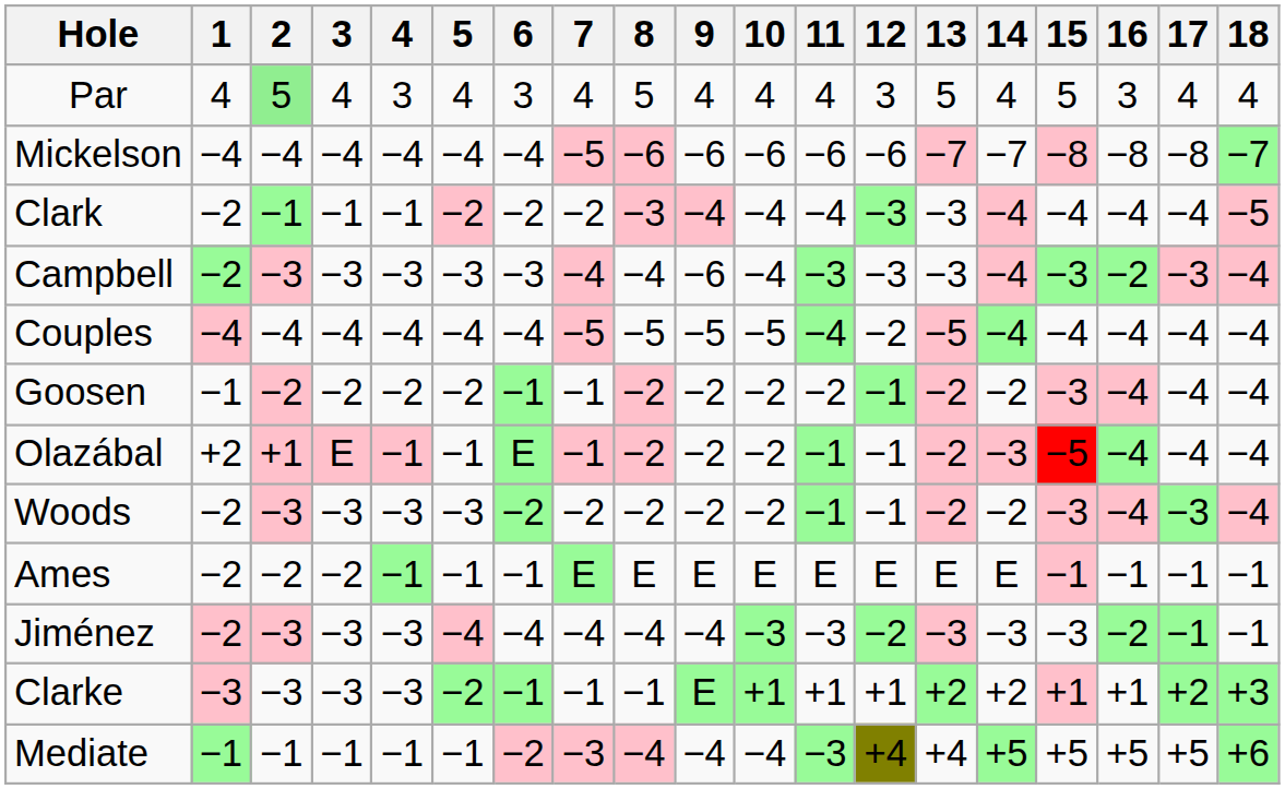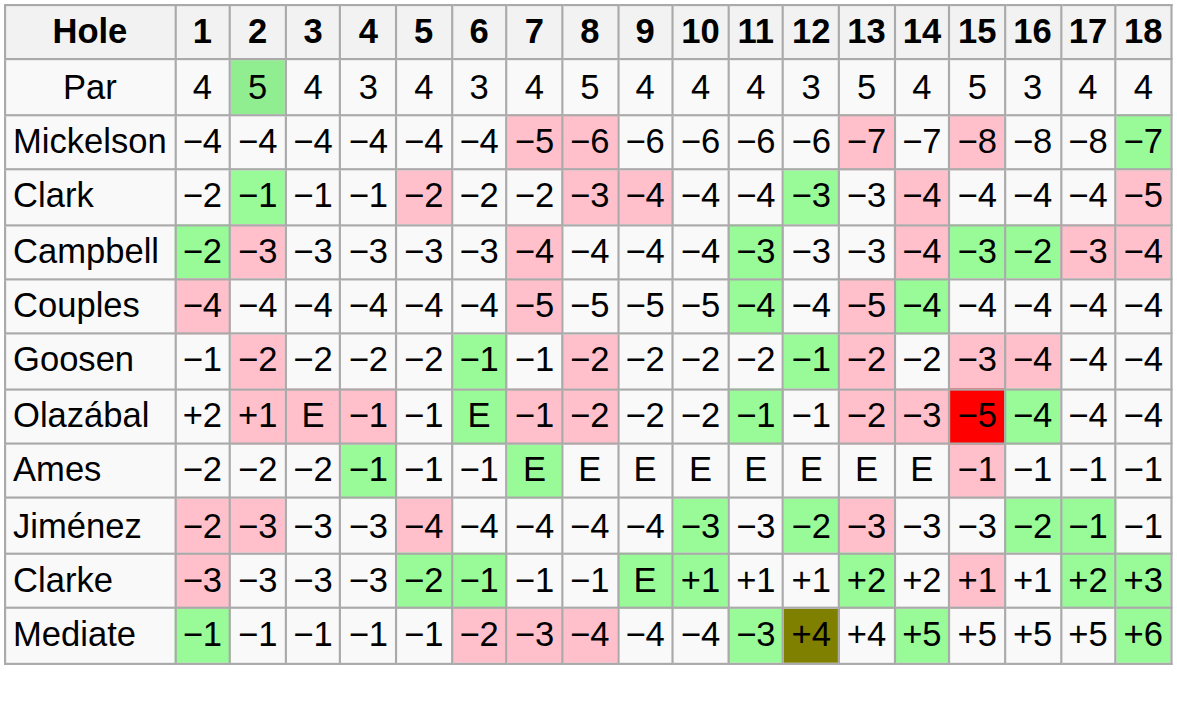 <table class="wikitable" style="text-align:center">
 <tr>
 <th>Hole</th>
 <th> 1 </th>
 <th> 2 </th>
 <th> 3 </th>
 <th> 4 </th>
 <th> 5 </th>
 <th> 6 </th>
 <th> 7 </th>
 <th> 8 </th>
 <th> 9 </th>
 <th>10</th>
 <th>11</th>
 <th>12</th>
 <th>13</th>
 <th>14</th>
 <th>15</th>
 <th>16</th>
 <th>17</th>
 <th>18</th>
 </tr>
 <tr>
 <td>Par</td>
 <td>4</td>
 <td style="background: lightgreen;">5</td>
 <td>4</td>
 <td>3</td>
 <td>4</td>
 <td>3</td>
 <td>4</td>
 <td>5</td>
 <td>4</td>
 <td>4</td>
 <td>4</td>
 <td>3</td>
 <td>5</td>
 <td>4</td>
 <td>5</td>
 <td>3</td>
 <td>4</td>
 <td>4</td>
 </tr>
 <tr>
 <td align=left> Mickelson</td>
 <td>−4</td>
 <td>−4</td>
 <td>−4</td>
 <td>−4</td>
 <td>−4</td>
 <td>−4</td>
 <td style="background: Pink;">−5</td>
 <td style="background: Pink;">−6</td>
 <td>−6</td>
 <td>−6</td>
 <td>−6</td>
 <td>−6</td>
 <td style="background: Pink;">−7</td>
 <td>−7</td>
 <td style="background: Pink;">−8</td>
 <td>−8</td>
 <td>−8</td>
 <td style="background: PaleGreen;">−7</td>
 </tr>
 <tr>
 <td align=left> Clark</td>
 <td>−2</td>
 <td style="background: PaleGreen;">−1</td>
 <td>−1</td>
 <td>−1</td>
 <td style="background: Pink;">−2</td>
 <td>−2</td>
 <td>−2</td>
 <td style="background: Pink;">−3</td>
 <td style="background: Pink;">−4</td>
 <td>−4</td>
 <td>−4</td>
 <td style="background: PaleGreen;">−3</td>
 <td>−3</td>
 <td style="background: Pink;">−4</td>
 <td>−4</td>
 <td>−4</td>
 <td>−4</td>
 <td style="background: Pink;">−5</td>
 </tr>
 <tr>
 <td align=left> Campbell</td>
 <td style="background: PaleGreen;">−2</td>
 <td style="background: Pink;">−3</td>
 <td>−3</td>
 <td>−3</td>
 <td>−3</td>
 <td>−3</td>
 <td style="background: Pink;">−4</td>
 <td>−4</td>
-<td>−6</td>
+<td>−4</td>
 <td>−4</td>
 <td style="background: PaleGreen;">−3</td>
 <td>−3</td>
 <td>−3</td>
 <td style="background: Pink;">−4</td>
 <td style="background: PaleGreen;">−3</td>
 <td style="background: PaleGreen;">−2</td>
 <td style="background: Pink;">−3</td>
 <td style="background: Pink;">−4</td>
 </tr>
 <tr>
 <td align=left> Couples</td>
 <td style="background: Pink;">−4</td>
 <td>−4</td>
 <td>−4</td>
 <td>−4</td>
 <td>−4</td>
 <td>−4</td>
 <td style="background: Pink;">−5</td>
 <td>−5</td>
 <td>−5</td>
 <td>−5</td>
 <td style="background: PaleGreen;">−4</td>
-<td>−2</td>
+<td>−4</td>
 <td style="background: Pink;">−5</td>
 <td style="background: PaleGreen;">−4</td>
 <td>−4</td>
 <td>−4</td>
 <td>−4</td>
 <td>−4</td>
 </tr>
 <tr>
 <td align=left> Goosen</td>
 <td>−1</td>
 <td style="background: Pink;">−2</td>
 <td>−2</td>
 <td>−2</td>
 <td>−2</td>
 <td style="background: PaleGreen;">−1</td>
 <td>−1</td>
 <td style="background: Pink;">−2</td>
 <td>−2</td>
 <td>−2</td>
 <td>−2</td>
 <td style="background: PaleGreen;">−1</td>
 <td style="background: Pink;">−2</td>
 <td>−2</td>
 <td style="background: Pink;">−3</td>
 <td style="background: Pink;">−4</td>
 <td>−4</td>
 <td>−4</td>
 </tr>
 <tr>
 <td align=left> Olazábal</td>
 <td>+2</td>
 <td style="background: Pink;">+1</td>
 <td style="background: Pink;">E</td>
 <td style="background: Pink;">−1</td>
 <td>−1</td>
 <td style="background: PaleGreen;">E</td>
 <td style="background: Pink;">−1</td>
 <td style="background: Pink;">−2</td>
 <td>−2</td>
 <td>−2</td>
 <td style="background: PaleGreen;">−1</td>
 <td>−1</td>
 <td style="background: Pink;">−2</td>
 <td style="background: Pink;">−3</td>
 <td style="background: Red;">−5</td>
 <td style="background: PaleGreen;">−4</td>
 <td>−4</td>
 <td>−4</td>
-</tr>
-<tr>
-<td align=left> Woods</td>
-<td>−2</td>
-<td style="background: Pink;">−3</td>
-<td>−3</td>
-<td>−3</td>
-<td>−3</td>
-<td style="background: PaleGreen;">−2</td>
-<td>−2</td>
-<td>−2</td>
-<td>−2</td>
-<td>−2</td>
-<td style="background: PaleGreen;">−1</td>
-<td>−1</td>
-<td style="background: Pink;">−2</td>
-<td>−2</td>
-<td style="background: Pink;">−3</td>
-<td style="background: Pink;">−4</td>
-<td style="background: PaleGreen;">−3</td>
-<td style="background: Pink;">−4</td>
 </tr>
 <tr>
 <td align=left> Ames</td>
 <td>−2</td>
 <td>−2</td>
 <td>−2</td>
 <td style="background: PaleGreen;">−1</td>
 <td>−1</td>
 <td>−1</td>
 <td style="background: PaleGreen;">E</td>
 <td>E</td>
 <td>E</td>
 <td>E</td>
 <td>E</td>
 <td>E</td>
 <td>E</td>
 <td>E</td>
 <td style="background: Pink;">−1</td>
 <td>−1</td>
 <td>−1</td>
 <td>−1</td>
 </tr>
 <tr>
 <td align=left> Jiménez</td>
 <td style="background: Pink;">−2</td>
 <td style="background: Pink;">−3</td>
 <td>−3</td>
 <td>−3</td>
 <td style="background: Pink;">−4</td>
 <td>−4</td>
 <td>−4</td>
 <td>−4</td>
 <td>−4</td>
 <td style="background: PaleGreen;">−3</td>
 <td>−3</td>
 <td style="background: PaleGreen;">−2</td>
 <td style="background: Pink;">−3</td>
 <td>−3</td>
 <td>−3</td>
 <td style="background: PaleGreen;">−2</td>
 <td style="background: PaleGreen;">−1</td>
 <td>−1</td>
 </tr>
 <tr>
 <td align=left> Clarke</td>
 <td style="background: Pink;">−3</td>
 <td>−3</td>
 <td>−3</td>
 <td>−3</td>
 <td style="background: PaleGreen;">−2</td>
 <td style="background: PaleGreen;">−1</td>
 <td>−1</td>
 <td>−1</td>
 <td style="background: PaleGreen;">E</td>
 <td style="background: PaleGreen;">+1</td>
 <td>+1</td>
 <td>+1</td>
 <td style="background: PaleGreen;">+2</td>
 <td>+2</td>
 <td style="background: Pink;">+1</td>
 <td>+1</td>
 <td style="background: PaleGreen;">+2</td>
 <td style="background: PaleGreen;">+3</td>
 </tr>
 <tr>
 <td align=left> Mediate</td>
 <td style="background: PaleGreen;">−1</td>
 <td>−1</td>
 <td>−1</td>
 <td>−1</td>
 <td>−1</td>
 <td style="background: Pink;">−2</td>
 <td style="background: Pink;">−3</td>
 <td style="background: Pink;">−4</td>
 <td>−4</td>
 <td>−4</td>
 <td style="background: PaleGreen;">−3</td>
 <td style="background: Olive;">+4</td>
 <td>+4</td>
 <td style="background: PaleGreen;">+5</td>
 <td>+5</td>
 <td>+5</td>
 <td>+5</td>
 <td style="background: PaleGreen;">+6</td>
 </tr>
 </table>
